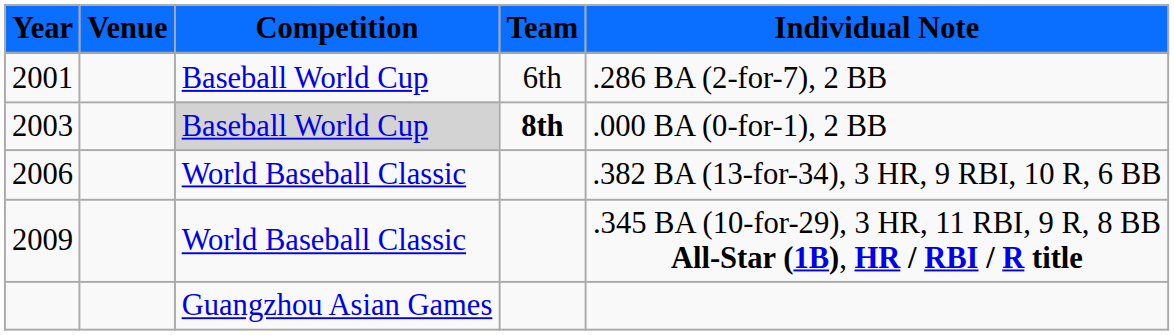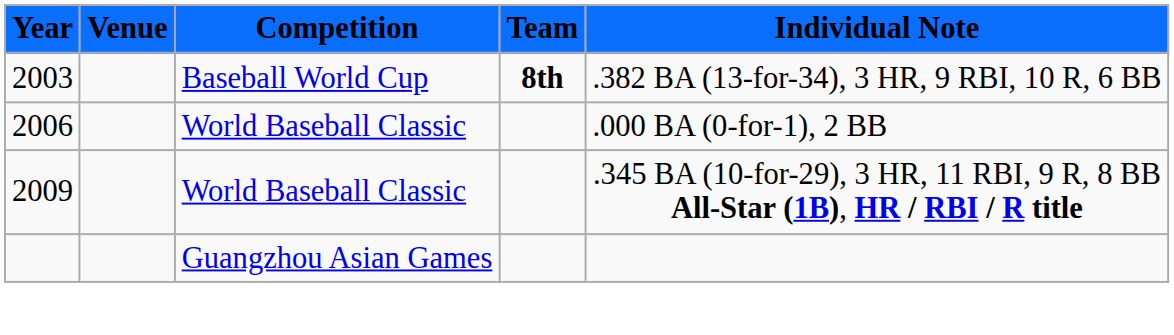 <table class="wikitable">
 <tr>
 <th style="background:#0A6EFF"><span>Year</span></th>
 <th style="background:#0A6EFF"><span>Venue</span></th>
 <th style="background:#0A6EFF"><span>Competition</span></th>
 <th style="background:#0A6EFF"><span>Team</span></th>
 <th style="background:#0A6EFF"><span>Individual Note</span></th>
 </tr>
 <tr>
-<td>2001</td>
+<td>2003</td>
 <td></td>
 <td><a href='#'>Baseball World Cup</a></td>
-<td style="text-align:center">6th</td>
-<td>.286 BA (2-for-7), 2 BB</td>
-</tr>
-<tr>
-<td>2003</td>
-<td></td>
-<td style="background: lightgrey;"><a href='#'>Baseball World Cup</a></td>
 <td style="text-align:center"><strong>8th</strong></td>
-<td>.000 BA (0-for-1), 2 BB</td>
+<td>.382 BA (13-for-34), 3 HR, 9 RBI, 10 R, 6 BB</td>
 </tr>
 <tr>
 <td>2006</td>
 <td></td>
 <td><a href='#'>World Baseball Classic</a></td>
 <td style="text-align:center"></td>
-<td>.382 BA (13-for-34), 3 HR, 9 RBI, 10 R, 6 BB</td>
+<td>.000 BA (0-for-1), 2 BB</td>
 </tr>
 <tr>
 <td>2009</td>
 <td></td>
 <td><a href='#'>World Baseball Classic</a></td>
 <td style="text-align:center"></td>
 <td style="text-align:center">.345 BA (10-for-29), 3 HR, 11 RBI, 9 R, 8 BB <br><strong>All-Star (<a href='#'>1B</a>)</strong>, <strong><a href='#'>HR</a> / <a href='#'>RBI</a> / <a href='#'>R</a> title</strong></td>
 </tr>
 <tr>
 <td></td>
 <td></td>
 <td><a href='#'>Guangzhou Asian Games</a></td>
 <td style="text-align:center"></td>
 <td></td>
 </tr>
 </table>
